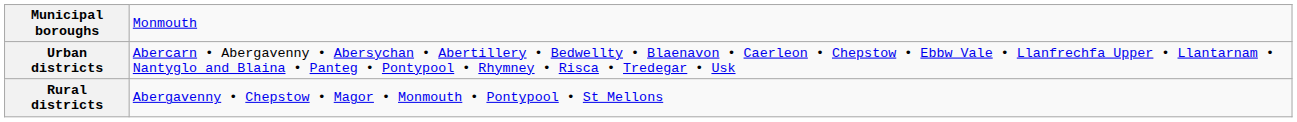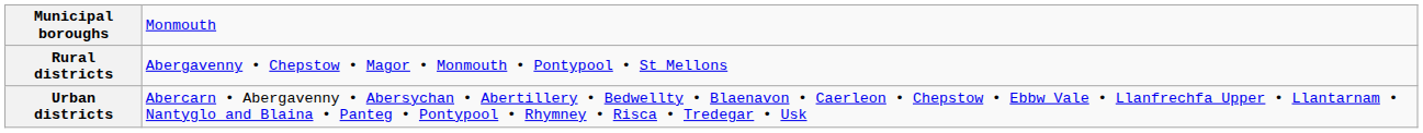 <table class="wikitable">
 <tr>
 <th>Municipal boroughs</th>
 <td><a href='#'>Monmouth</a></td>
 </tr>
 <tr>
+<th>Rural districts</th>
+<td><a href='#'>Abergavenny</a> • <a href='#'>Chepstow</a> • <a href='#'>Magor</a> • <a href='#'>Monmouth</a> • <a href='#'>Pontypool</a> • <a href='#'>St Mellons</a></td>
+</tr>
+<tr>
 <th>Urban districts</th>
 <td><a href='#'>Abercarn</a> • Abergavenny • <a href='#'>Abersychan</a> • <a href='#'>Abertillery</a> • <a href='#'>Bedwellty</a> • <a href='#'>Blaenavon</a> • <a href='#'>Caerleon</a> • <a href='#'>Chepstow</a> • <a href='#'>Ebbw Vale</a> • <a href='#'>Llanfrechfa Upper</a> • <a href='#'>Llantarnam</a> • <a href='#'>Nantyglo and Blaina</a> • <a href='#'>Panteg</a> • <a href='#'>Pontypool</a> • <a href='#'>Rhymney</a> • <a href='#'>Risca</a> • <a href='#'>Tredegar</a> • <a href='#'>Usk</a></td>
 </tr>
-<tr>
-<th>Rural districts</th>
-<td><a href='#'>Abergavenny</a> • <a href='#'>Chepstow</a> • <a href='#'>Magor</a> • <a href='#'>Monmouth</a> • <a href='#'>Pontypool</a> • <a href='#'>St Mellons</a></td>
-</tr>
 </table>
